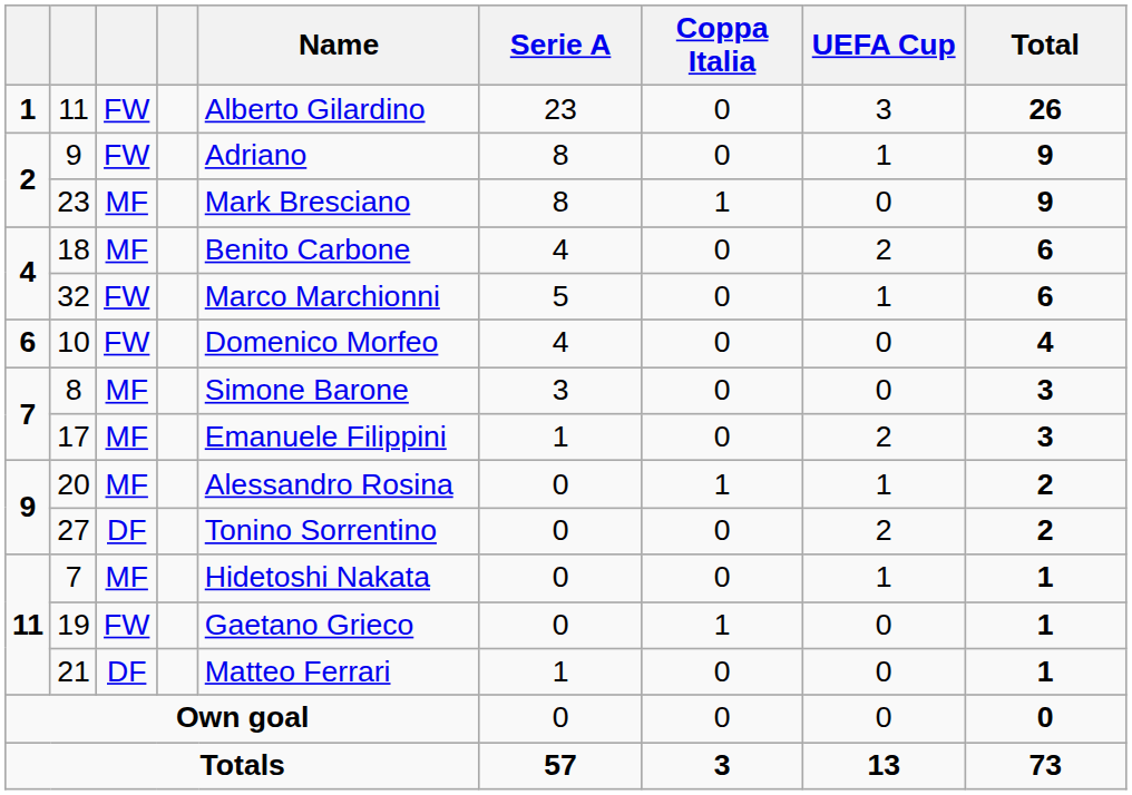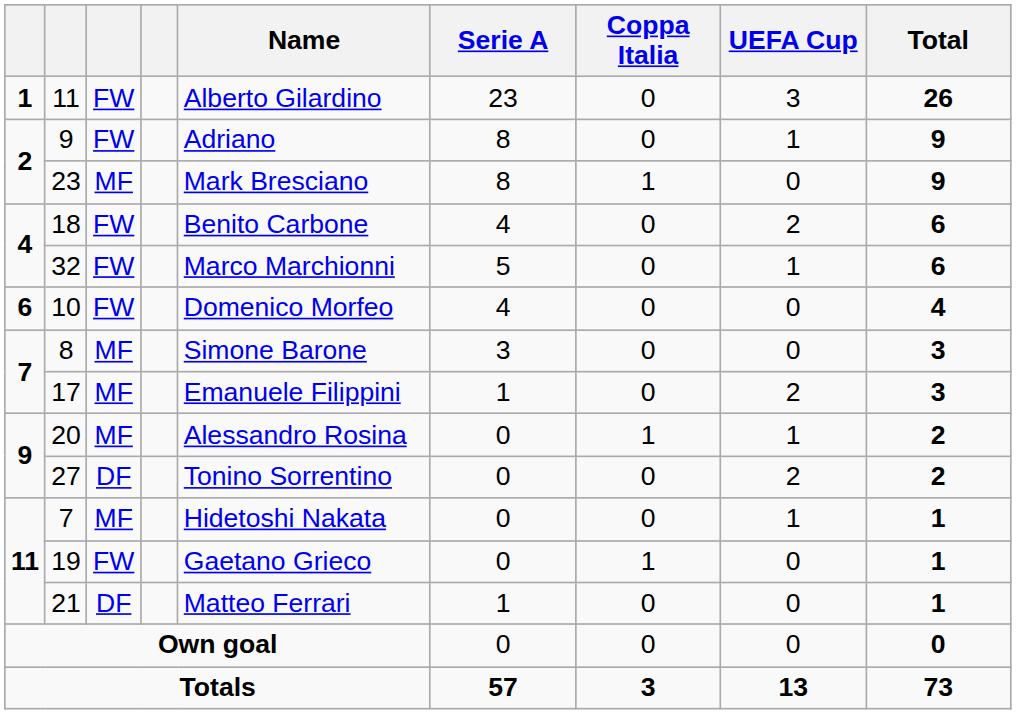 <table class="wikitable" style="text-align:center">
 <tr>
 <th width=15></th>
 <th width=15></th>
 <th width=15></th>
 <th width=15></th>
 <th width=145>Name</th>
 <th width=80><a href='#'>Serie A</a></th>
 <th width=80><a href='#'>Coppa Italia</a></th>
 <th width=80><a href='#'>UEFA Cup</a></th>
 <th width=80>Total</th>
 </tr>
 <tr>
 <td><strong>1</strong></td>
 <td>11</td>
 <td><a href='#'>FW</a></td>
 <td></td>
 <td align=left><a href='#'>Alberto Gilardino</a></td>
 <td>23</td>
 <td>0</td>
 <td>3</td>
 <td><strong>26</strong></td>
 </tr>
 <tr>
 <td rowspan=2><strong>2</strong></td>
 <td>9</td>
 <td><a href='#'>FW</a></td>
 <td></td>
 <td align=left><a href='#'>Adriano</a></td>
 <td>8</td>
 <td>0</td>
 <td>1</td>
 <td><strong>9</strong></td>
 </tr>
 <tr>
 <td>23</td>
 <td><a href='#'>MF</a></td>
 <td></td>
 <td align=left><a href='#'>Mark Bresciano</a></td>
 <td>8</td>
 <td>1</td>
 <td>0</td>
 <td><strong>9</strong></td>
 </tr>
 <tr>
 <td rowspan=2><strong>4</strong></td>
 <td>18</td>
-<td><a href='#'>MF</a></td>
+<td><a href='#'>FW</a></td>
 <td></td>
 <td align=left><a href='#'>Benito Carbone</a></td>
 <td>4</td>
 <td>0</td>
 <td>2</td>
 <td><strong>6</strong></td>
 </tr>
 <tr>
 <td>32</td>
 <td><a href='#'>FW</a></td>
 <td></td>
 <td align=left><a href='#'>Marco Marchionni</a></td>
 <td>5</td>
 <td>0</td>
 <td>1</td>
 <td><strong>6</strong></td>
 </tr>
 <tr>
 <td><strong>6</strong></td>
 <td>10</td>
 <td><a href='#'>FW</a></td>
 <td></td>
 <td align=left><a href='#'>Domenico Morfeo</a></td>
 <td>4</td>
 <td>0</td>
 <td>0</td>
 <td><strong>4</strong></td>
 </tr>
 <tr>
 <td rowspan=2><strong>7</strong></td>
 <td>8</td>
 <td><a href='#'>MF</a></td>
 <td></td>
 <td align=left><a href='#'>Simone Barone</a></td>
 <td>3</td>
 <td>0</td>
 <td>0</td>
 <td><strong>3</strong></td>
 </tr>
 <tr>
 <td>17</td>
 <td><a href='#'>MF</a></td>
 <td></td>
 <td align=left><a href='#'>Emanuele Filippini</a></td>
 <td>1</td>
 <td>0</td>
 <td>2</td>
 <td><strong>3</strong></td>
 </tr>
 <tr>
 <td rowspan=2><strong>9</strong></td>
 <td>20</td>
 <td><a href='#'>MF</a></td>
 <td></td>
 <td align=left><a href='#'>Alessandro Rosina</a></td>
 <td>0</td>
 <td>1</td>
 <td>1</td>
 <td><strong>2</strong></td>
 </tr>
 <tr>
 <td>27</td>
 <td><a href='#'>DF</a></td>
 <td></td>
 <td align=left><a href='#'>Tonino Sorrentino</a></td>
 <td>0</td>
 <td>0</td>
 <td>2</td>
 <td><strong>2</strong></td>
 </tr>
 <tr>
 <td rowspan=3><strong>11</strong></td>
 <td>7</td>
 <td><a href='#'>MF</a></td>
 <td></td>
 <td align=left><a href='#'>Hidetoshi Nakata</a></td>
 <td>0</td>
 <td>0</td>
 <td>1</td>
 <td><strong>1</strong></td>
 </tr>
 <tr>
 <td>19</td>
 <td><a href='#'>FW</a></td>
 <td></td>
 <td align=left><a href='#'>Gaetano Grieco</a></td>
 <td>0</td>
 <td>1</td>
 <td>0</td>
 <td><strong>1</strong></td>
 </tr>
 <tr>
 <td>21</td>
 <td><a href='#'>DF</a></td>
 <td></td>
 <td align=left><a href='#'>Matteo Ferrari</a></td>
 <td>1</td>
 <td>0</td>
 <td>0</td>
 <td><strong>1</strong></td>
 </tr>
 <tr>
 <td colspan=5><strong>Own goal</strong></td>
 <td>0</td>
 <td>0</td>
 <td>0</td>
 <td><strong>0</strong></td>
 </tr>
 <tr>
 <td colspan=5><strong>Totals</strong></td>
 <td><strong>57</strong></td>
 <td><strong>3</strong></td>
 <td><strong>13</strong></td>
 <td><strong>73</strong></td>
 </tr>
 </table>
